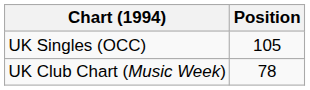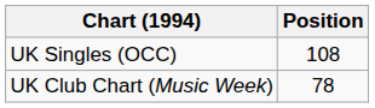 <table class="wikitable sortable">
 <tr>
 <th>Chart (1994)</th>
 <th>Position</th>
 </tr>
 <tr>
 <td>UK Singles (OCC)</td>
-<td align="center">105</td>
+<td align="center">108</td>
 </tr>
 <tr>
 <td>UK Club Chart (<em>Music Week</em>)</td>
 <td align="center">78</td>
 </tr>
 </table>
